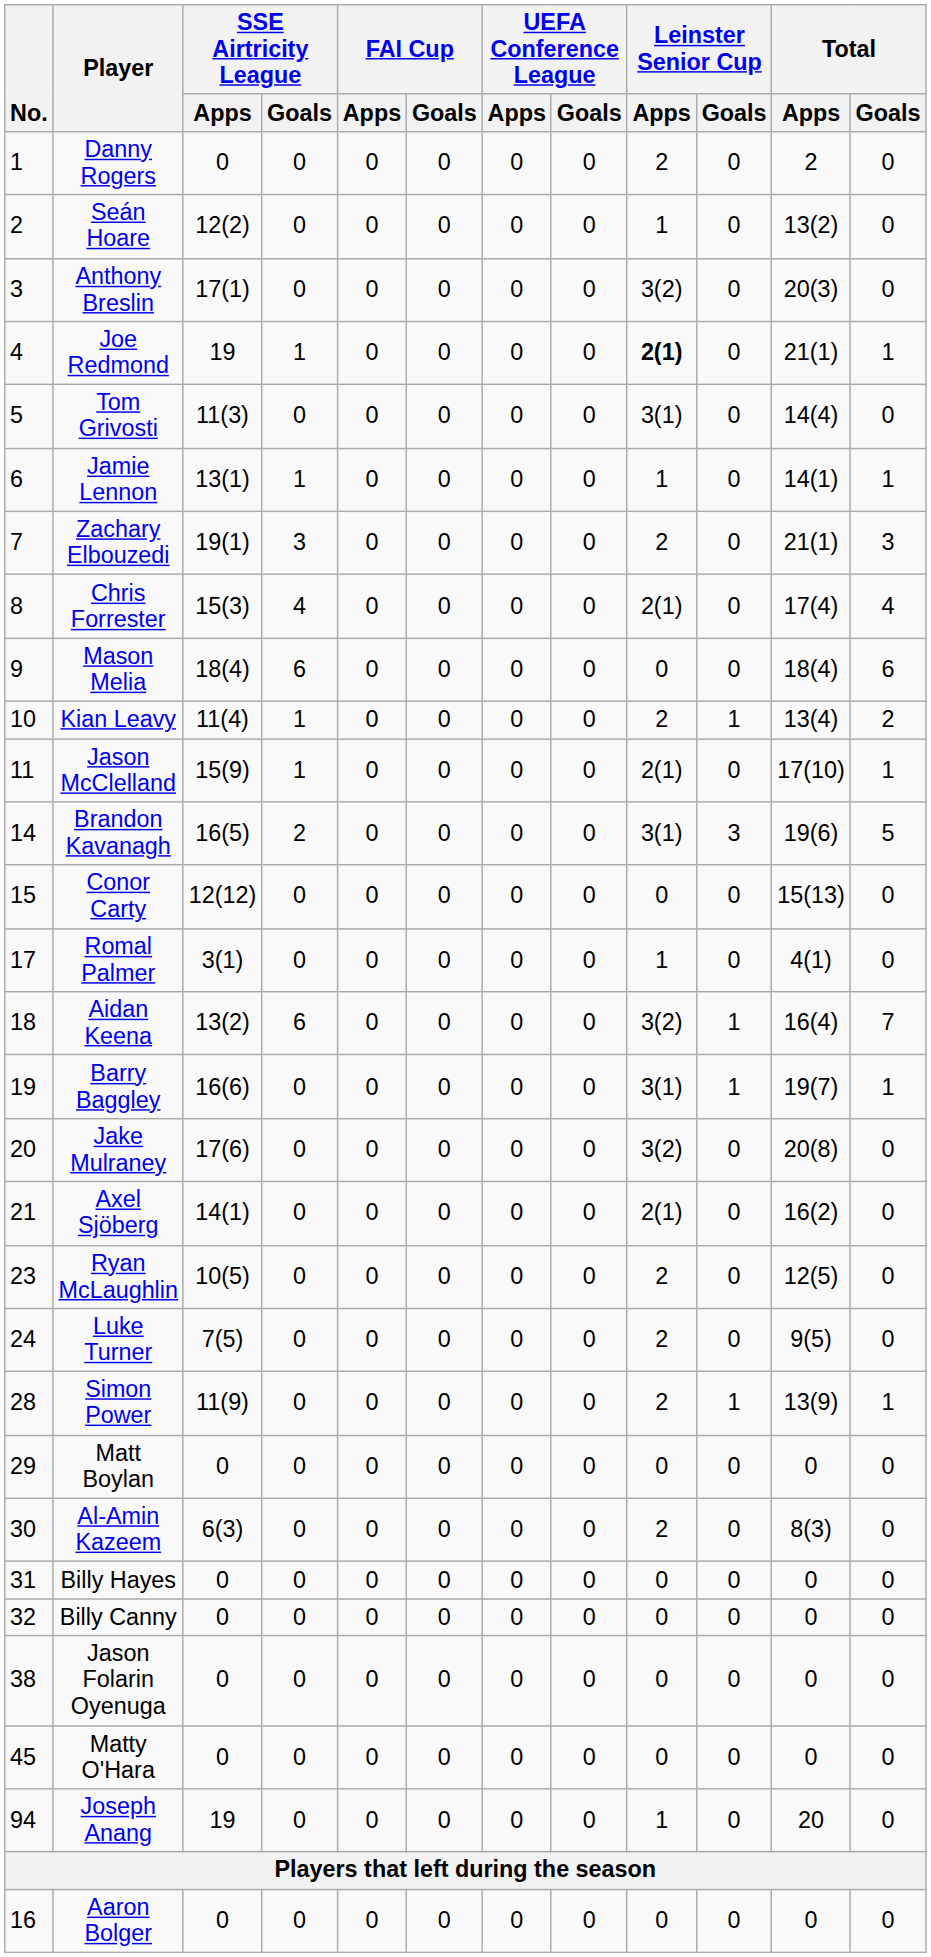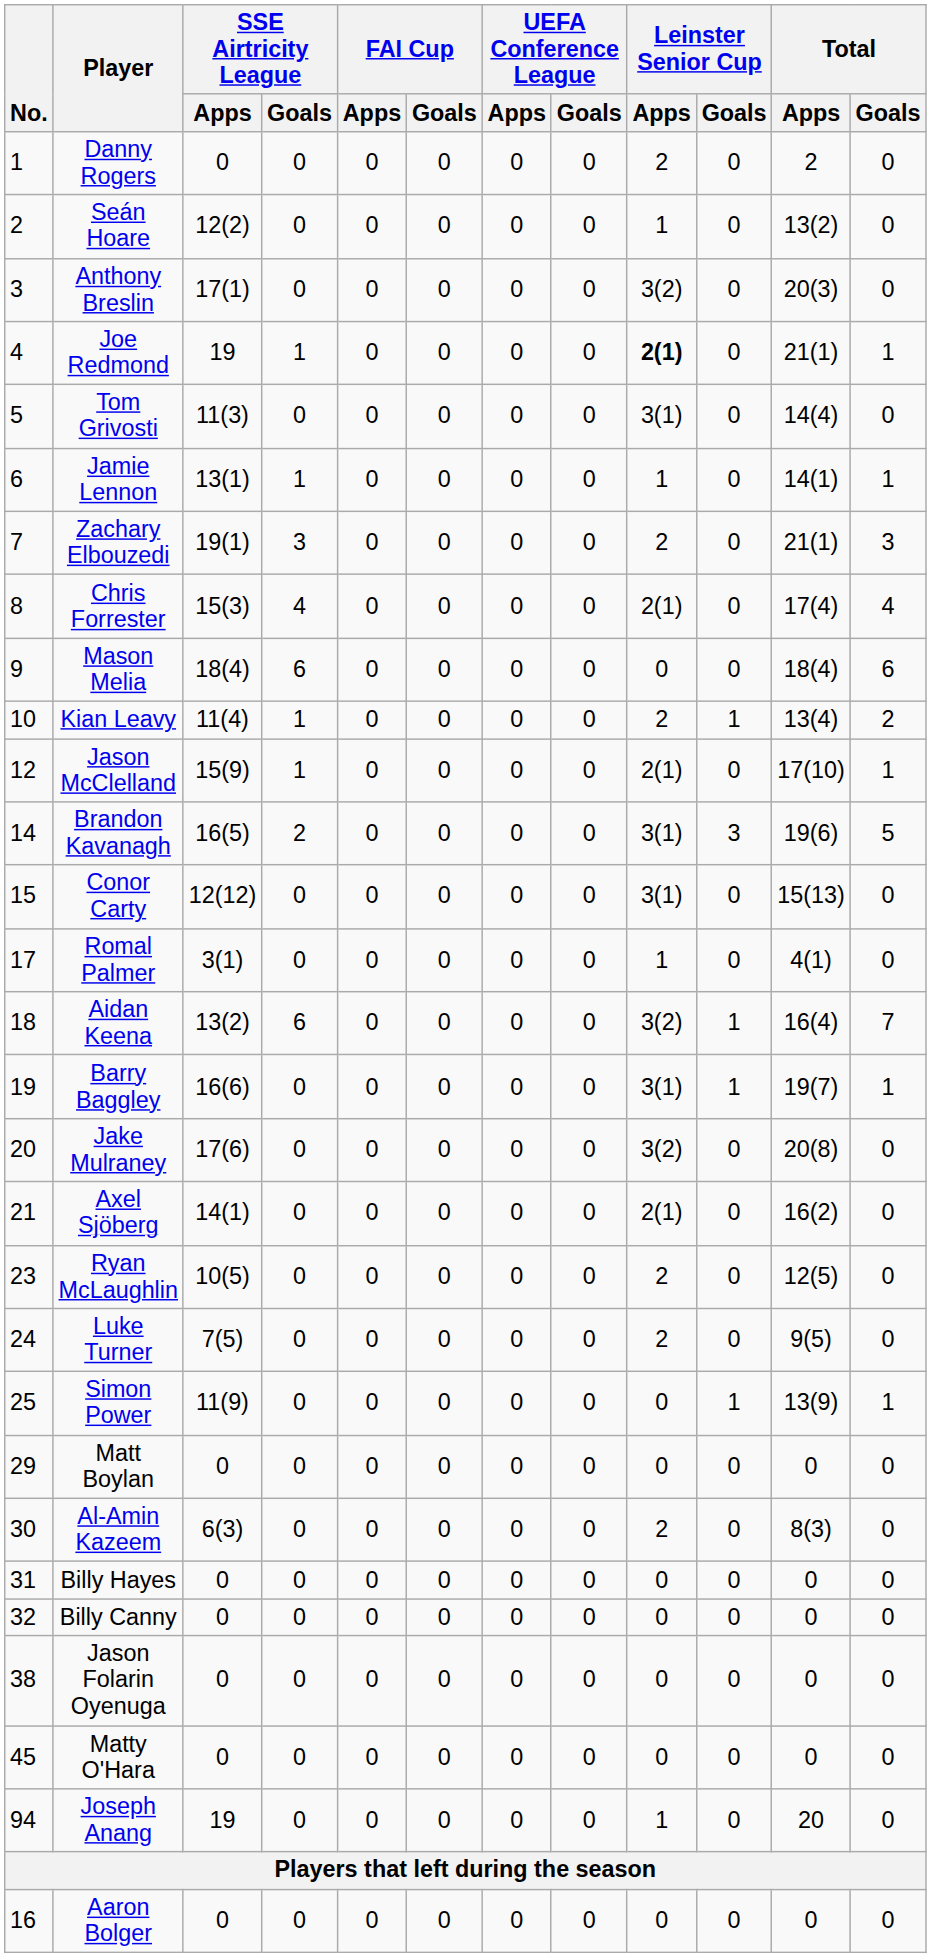 <table class="wikitable" style="text-align:center">
 <tr>
 <th rowspan="2" style="vertical-align:bottom">No.</th>
 <th rowspan="2" style="width:170px">Player</th>
 <th colspan="2" style="width:85px"><a href='#'>SSE Airtricity League</a></th>
 <th colspan="2" style="width:85px"><a href='#'>FAI Cup</a></th>
 <th colspan="2" style="width:85px"><a href='#'>UEFA Conference League</a></th>
 <th colspan="2" style="width:85px"><a href='#'>Leinster Senior Cup</a></th>
 <th colspan="2" style="width:85px">Total</th>
 </tr>
 <tr>
 <th>Apps</th>
 <th>Goals</th>
 <th>Apps</th>
 <th>Goals</th>
 <th>Apps</th>
 <th>Goals</th>
 <th>Apps</th>
 <th>Goals</th>
 <th>Apps</th>
 <th>Goals</th>
 </tr>
 <tr>
 <td align="left">1</td>
 <td><a href='#'>Danny Rogers</a></td>
 <td>0</td>
 <td>0</td>
 <td>0</td>
 <td>0</td>
 <td>0</td>
 <td>0</td>
 <td>2</td>
 <td>0</td>
 <td>2</td>
 <td>0</td>
 </tr>
 <tr>
 <td align="left">2</td>
 <td><a href='#'>Seán Hoare</a></td>
 <td>12(2)</td>
 <td>0</td>
 <td>0</td>
 <td>0</td>
 <td>0</td>
 <td>0</td>
 <td>1</td>
 <td>0</td>
 <td>13(2)</td>
 <td>0</td>
 </tr>
 <tr>
 <td align="left">3</td>
 <td><a href='#'>Anthony Breslin</a></td>
 <td>17(1)</td>
 <td>0</td>
 <td>0</td>
 <td>0</td>
 <td>0</td>
 <td>0</td>
 <td>3(2)</td>
 <td>0</td>
 <td>20(3)</td>
 <td>0</td>
 </tr>
 <tr>
 <td align="left">4</td>
 <td><a href='#'>Joe Redmond</a></td>
 <td>19</td>
 <td>1</td>
 <td>0</td>
 <td>0</td>
 <td>0</td>
 <td>0</td>
 <td><strong>2(1)</strong></td>
 <td>0</td>
 <td>21(1)</td>
 <td>1</td>
 </tr>
 <tr>
 <td align="left">5</td>
 <td><a href='#'>Tom Grivosti</a></td>
 <td>11(3)</td>
 <td>0</td>
 <td>0</td>
 <td>0</td>
 <td>0</td>
 <td>0</td>
 <td>3(1)</td>
 <td>0</td>
 <td>14(4)</td>
 <td>0</td>
 </tr>
 <tr>
 <td align="left">6</td>
 <td><a href='#'>Jamie Lennon</a></td>
 <td>13(1)</td>
 <td>1</td>
 <td>0</td>
 <td>0</td>
 <td>0</td>
 <td>0</td>
 <td>1</td>
 <td>0</td>
 <td>14(1)</td>
 <td>1</td>
 </tr>
 <tr>
 <td align="left">7</td>
 <td><a href='#'>Zachary Elbouzedi</a></td>
 <td>19(1)</td>
 <td>3</td>
 <td>0</td>
 <td>0</td>
 <td>0</td>
 <td>0</td>
 <td>2</td>
 <td>0</td>
 <td>21(1)</td>
 <td>3</td>
 </tr>
 <tr>
 <td align="left">8</td>
 <td><a href='#'>Chris Forrester</a></td>
 <td>15(3)</td>
 <td>4</td>
 <td>0</td>
 <td>0</td>
 <td>0</td>
 <td>0</td>
 <td>2(1)</td>
 <td>0</td>
 <td>17(4)</td>
 <td>4</td>
 </tr>
 <tr>
 <td align="left">9</td>
 <td><a href='#'>Mason Melia</a></td>
 <td>18(4)</td>
 <td>6</td>
 <td>0</td>
 <td>0</td>
 <td>0</td>
 <td>0</td>
 <td>0</td>
 <td>0</td>
 <td>18(4)</td>
 <td>6</td>
 </tr>
 <tr>
 <td align="left">10</td>
 <td><a href='#'>Kian Leavy</a></td>
 <td>11(4)</td>
 <td>1</td>
 <td>0</td>
 <td>0</td>
 <td>0</td>
 <td>0</td>
 <td>2</td>
 <td>1</td>
 <td>13(4)</td>
 <td>2</td>
 </tr>
 <tr>
-<td align="left">11</td>
+<td align="left">12</td>
 <td><a href='#'>Jason McClelland</a></td>
 <td>15(9)</td>
 <td>1</td>
 <td>0</td>
 <td>0</td>
 <td>0</td>
 <td>0</td>
 <td>2(1)</td>
 <td>0</td>
 <td>17(10)</td>
 <td>1</td>
 </tr>
 <tr>
 <td align="left">14</td>
 <td><a href='#'>Brandon Kavanagh</a></td>
 <td>16(5)</td>
 <td>2</td>
 <td>0</td>
 <td>0</td>
 <td>0</td>
 <td>0</td>
 <td>3(1)</td>
 <td>3</td>
 <td>19(6)</td>
 <td>5</td>
 </tr>
 <tr>
 <td align="left">15</td>
 <td><a href='#'>Conor Carty</a></td>
 <td>12(12)</td>
 <td>0</td>
 <td>0</td>
 <td>0</td>
 <td>0</td>
 <td>0</td>
-<td>0</td>
+<td>3(1)</td>
 <td>0</td>
 <td>15(13)</td>
 <td>0</td>
 </tr>
 <tr>
 <td align="left">17</td>
 <td><a href='#'>Romal Palmer</a></td>
 <td>3(1)</td>
 <td>0</td>
 <td>0</td>
 <td>0</td>
 <td>0</td>
 <td>0</td>
 <td>1</td>
 <td>0</td>
 <td>4(1)</td>
 <td>0</td>
 </tr>
 <tr>
 <td align="left">18</td>
 <td><a href='#'>Aidan Keena</a></td>
 <td>13(2)</td>
 <td>6</td>
 <td>0</td>
 <td>0</td>
 <td>0</td>
 <td>0</td>
 <td>3(2)</td>
 <td>1</td>
 <td>16(4)</td>
 <td>7</td>
 </tr>
 <tr>
 <td align="left">19</td>
 <td><a href='#'>Barry Baggley</a></td>
 <td>16(6)</td>
 <td>0</td>
 <td>0</td>
 <td>0</td>
 <td>0</td>
 <td>0</td>
 <td>3(1)</td>
 <td>1</td>
 <td>19(7)</td>
 <td>1</td>
 </tr>
 <tr>
 <td align="left">20</td>
 <td><a href='#'>Jake Mulraney</a></td>
 <td>17(6)</td>
 <td>0</td>
 <td>0</td>
 <td>0</td>
 <td>0</td>
 <td>0</td>
 <td>3(2)</td>
 <td>0</td>
 <td>20(8)</td>
 <td>0</td>
 </tr>
 <tr>
 <td align="left">21</td>
 <td><a href='#'>Axel Sjöberg</a></td>
 <td>14(1)</td>
 <td>0</td>
 <td>0</td>
 <td>0</td>
 <td>0</td>
 <td>0</td>
 <td>2(1)</td>
 <td>0</td>
 <td>16(2)</td>
 <td>0</td>
 </tr>
 <tr>
 <td align="left">23</td>
 <td><a href='#'>Ryan McLaughlin</a></td>
 <td>10(5)</td>
 <td>0</td>
 <td>0</td>
 <td>0</td>
 <td>0</td>
 <td>0</td>
 <td>2</td>
 <td>0</td>
 <td>12(5)</td>
 <td>0</td>
 </tr>
 <tr>
 <td align="left">24</td>
 <td><a href='#'>Luke Turner</a></td>
 <td>7(5)</td>
 <td>0</td>
 <td>0</td>
 <td>0</td>
 <td>0</td>
 <td>0</td>
 <td>2</td>
 <td>0</td>
 <td>9(5)</td>
 <td>0</td>
 </tr>
 <tr>
-<td align="left">28</td>
+<td align="left">25</td>
 <td><a href='#'>Simon Power</a></td>
 <td>11(9)</td>
 <td>0</td>
 <td>0</td>
 <td>0</td>
 <td>0</td>
 <td>0</td>
-<td>2</td>
+<td>0</td>
 <td>1</td>
 <td>13(9)</td>
 <td>1</td>
 </tr>
 <tr>
 <td align="left">29</td>
 <td>Matt Boylan</td>
 <td>0</td>
 <td>0</td>
 <td>0</td>
 <td>0</td>
 <td>0</td>
 <td>0</td>
 <td>0</td>
 <td>0</td>
 <td>0</td>
 <td>0</td>
 </tr>
 <tr>
 <td align="left">30</td>
 <td><a href='#'>Al-Amin Kazeem</a></td>
 <td>6(3)</td>
 <td>0</td>
 <td>0</td>
 <td>0</td>
 <td>0</td>
 <td>0</td>
 <td>2</td>
 <td>0</td>
 <td>8(3)</td>
 <td>0</td>
 </tr>
 <tr>
 <td align="left">31</td>
 <td>Billy Hayes</td>
 <td>0</td>
 <td>0</td>
 <td>0</td>
 <td>0</td>
 <td>0</td>
 <td>0</td>
 <td>0</td>
 <td>0</td>
 <td>0</td>
 <td>0</td>
 </tr>
 <tr>
 <td align="left">32</td>
 <td>Billy Canny</td>
 <td>0</td>
 <td>0</td>
 <td>0</td>
 <td>0</td>
 <td>0</td>
 <td>0</td>
 <td>0</td>
 <td>0</td>
 <td>0</td>
 <td>0</td>
 </tr>
 <tr>
 <td align="left">38</td>
 <td>Jason Folarin Oyenuga</td>
 <td>0</td>
 <td>0</td>
 <td>0</td>
 <td>0</td>
 <td>0</td>
 <td>0</td>
 <td>0</td>
 <td>0</td>
 <td>0</td>
 <td>0</td>
 </tr>
 <tr>
 <td align="left">45</td>
 <td>Matty O'Hara</td>
 <td>0</td>
 <td>0</td>
 <td>0</td>
 <td>0</td>
 <td>0</td>
 <td>0</td>
 <td>0</td>
 <td>0</td>
 <td>0</td>
 <td>0</td>
 </tr>
 <tr>
 <td align="left">94</td>
 <td><a href='#'>Joseph Anang</a></td>
 <td>19</td>
 <td>0</td>
 <td>0</td>
 <td>0</td>
 <td>0</td>
 <td>0</td>
 <td>1</td>
 <td>0</td>
 <td>20</td>
 <td>0</td>
 </tr>
 <tr>
 <th colspan="16">Players that left during the season</th>
 </tr>
 <tr>
 <td align="left">16</td>
 <td><a href='#'>Aaron Bolger</a></td>
 <td>0</td>
 <td>0</td>
 <td>0</td>
 <td>0</td>
 <td>0</td>
 <td>0</td>
 <td>0</td>
 <td>0</td>
 <td>0</td>
 <td>0</td>
 </tr>
 </table>
